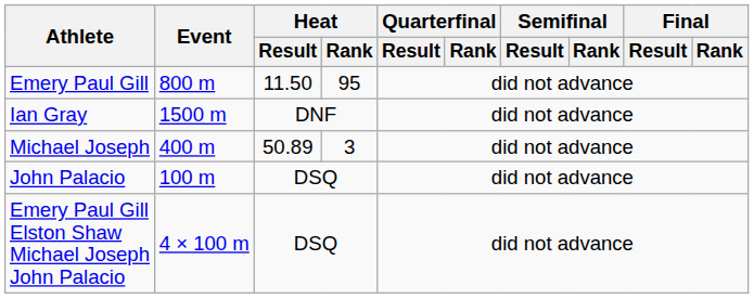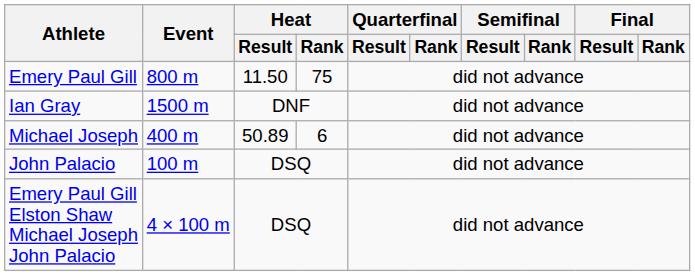 <table class=wikitable style="font-size:90%">
 <tr>
 <th rowspan="2">Athlete</th>
 <th rowspan="2">Event</th>
 <th colspan="2">Heat</th>
 <th colspan="2">Quarterfinal</th>
 <th colspan="2">Semifinal</th>
 <th colspan="2">Final</th>
 </tr>
 <tr style="font-size:95%">
 <th>Result</th>
 <th>Rank</th>
 <th>Result</th>
 <th>Rank</th>
 <th>Result</th>
 <th>Rank</th>
 <th>Result</th>
 <th>Rank</th>
 </tr>
 <tr align=center>
 <td align=left><a href='#'>Emery Paul Gill</a></td>
 <td align=left><a href='#'>800 m</a></td>
 <td>11.50</td>
-<td>95</td>
+<td>75</td>
 <td colspan=6>did not advance</td>
 </tr>
 <tr align=center>
 <td align=left><a href='#'>Ian Gray</a></td>
 <td align=left><a href='#'>1500 m</a></td>
 <td colspan=2>DNF</td>
 <td colspan=6>did not advance</td>
 </tr>
 <tr align=center>
 <td align=left><a href='#'>Michael Joseph</a></td>
 <td align=left><a href='#'>400 m</a></td>
 <td>50.89</td>
-<td>3</td>
+<td>6</td>
 <td colspan=6>did not advance</td>
 </tr>
 <tr align=center>
 <td align=left><a href='#'>John Palacio</a></td>
 <td align=left><a href='#'>100 m</a></td>
 <td colspan=2>DSQ</td>
 <td colspan=6>did not advance</td>
 </tr>
 <tr align=center>
 <td align=left><a href='#'>Emery Paul Gill</a><br><a href='#'>Elston Shaw</a><br><a href='#'>Michael Joseph</a><br><a href='#'>John Palacio</a></td>
 <td align=left><a href='#'>4 × 100 m</a></td>
 <td colspan=2>DSQ</td>
 <td colspan=6>did not advance</td>
 </tr>
 </table>
